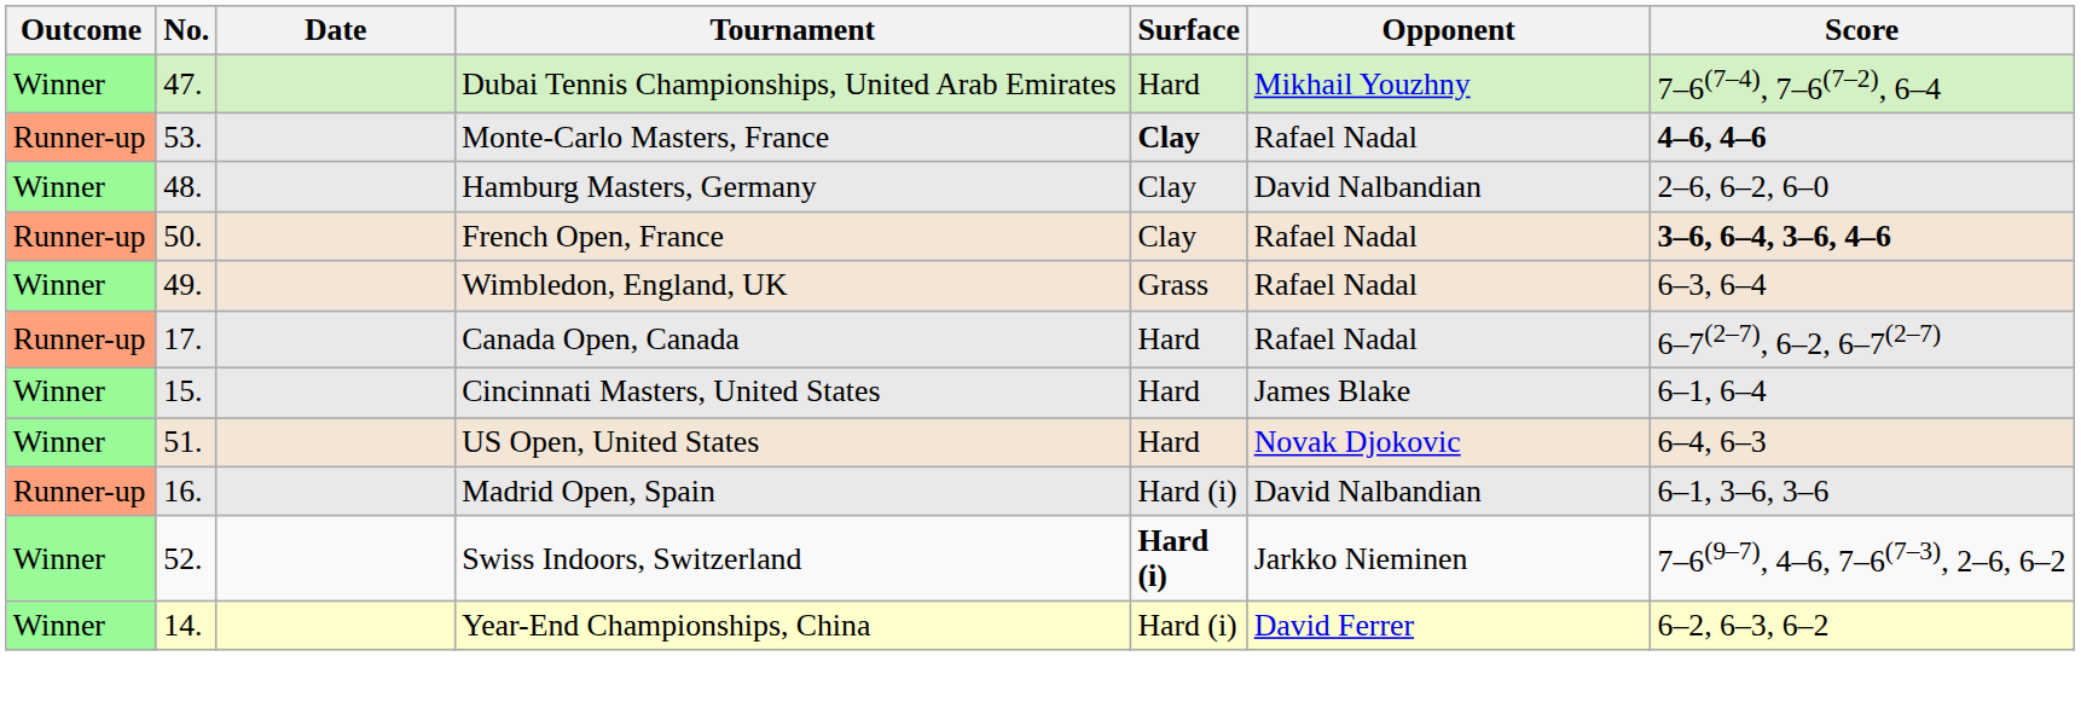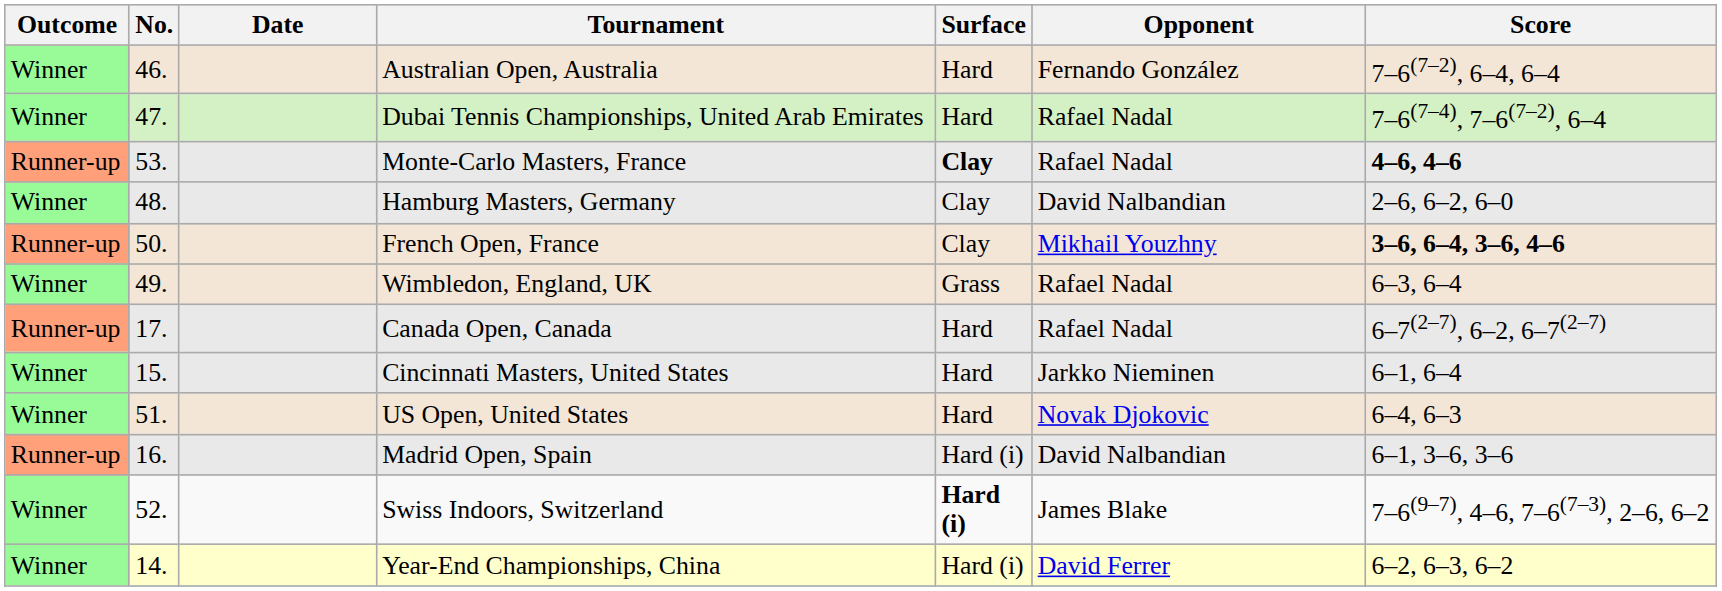 <table class="sortable wikitable">
 <tr>
 <th style="width:70px">Outcome</th>
 <th style="width:20px">No.</th>
 <th style="width:115px">Date</th>
 <th style="width:340px">Tournament</th>
 <th style="width:50px">Surface</th>
 <th style="width:200px">Opponent</th>
 <th style="width:210px" class="unsortable">Score</th>
 </tr>
+<tr style="background:#f3e6d7;">
+<td style="background:#98fb98;">Winner</td>
+<td>46.</td>
+<td></td>
+<td>Australian Open, Australia </td>
+<td>Hard</td>
+<td> Fernando González</td>
+<td>7–6<sup>(7–2)</sup>, 6–4, 6–4</td>
+</tr>
 <tr style="background:#d4f1c5;">
 <td style="background:#98fb98;">Winner</td>
 <td>47.</td>
 <td></td>
 <td>Dubai Tennis Championships, United Arab Emirates </td>
 <td>Hard</td>
-<td> <a href='#'>Mikhail Youzhny</a></td>
+<td> Rafael Nadal</td>
 <td>7–6<sup>(7–4)</sup>, 7–6<sup>(7–2)</sup>, 6–4</td>
 </tr>
 <tr style="background:#e9e9e9;">
 <td style="background:#ffa07a;">Runner-up</td>
 <td>53.</td>
 <td></td>
 <td>Monte-Carlo Masters, France </td>
 <td><strong>Clay</strong></td>
 <td> Rafael Nadal</td>
 <td><strong>4–6, 4–6</strong></td>
 </tr>
 <tr style="background:#e9e9e9;">
 <td style="background:#98fb98;">Winner</td>
 <td>48.</td>
 <td></td>
 <td>Hamburg Masters, Germany </td>
 <td>Clay</td>
 <td> David Nalbandian</td>
 <td>2–6, 6–2, 6–0</td>
 </tr>
 <tr style="background:#f3e6d7;">
 <td style="background:#ffa07a;">Runner-up</td>
 <td>50.</td>
 <td></td>
 <td>French Open, France </td>
 <td>Clay</td>
-<td> Rafael Nadal</td>
+<td> <a href='#'>Mikhail Youzhny</a></td>
 <td><strong>3–6, 6–4, 3–6, 4–6</strong></td>
 </tr>
 <tr style="background:#f3e6d7;">
 <td style="background:#98fb98;">Winner</td>
 <td>49.</td>
 <td></td>
 <td>Wimbledon, England, UK </td>
 <td>Grass</td>
 <td> Rafael Nadal</td>
 <td>6–3, 6–4</td>
 </tr>
 <tr style="background:#e9e9e9;">
 <td style="background:#ffa07a;">Runner-up</td>
 <td>17.</td>
 <td></td>
 <td>Canada Open, Canada</td>
 <td>Hard</td>
 <td> Rafael Nadal</td>
 <td>6–7<sup>(2–7)</sup>, 6–2, 6–7<sup>(2–7)</sup></td>
 </tr>
 <tr style="background:#e9e9e9;">
 <td style="background:#98fb98;">Winner</td>
 <td>15.</td>
 <td></td>
 <td>Cincinnati Masters, United States </td>
 <td>Hard</td>
-<td> James Blake</td>
+<td> Jarkko Nieminen</td>
 <td>6–1, 6–4</td>
 </tr>
 <tr style="background:#f3e6d7;">
 <td style="background:#98fb98;">Winner</td>
 <td>51.</td>
 <td></td>
 <td>US Open, United States </td>
 <td>Hard</td>
 <td> <a href='#'>Novak Djokovic</a></td>
 <td>6–4, 6–3</td>
 </tr>
 <tr style="background:#e9e9e9;">
 <td style="background:#ffa07a;">Runner-up</td>
 <td>16.</td>
 <td></td>
 <td>Madrid Open, Spain</td>
 <td>Hard (i)</td>
 <td> David Nalbandian</td>
 <td>6–1, 3–6, 3–6</td>
 </tr>
 <tr>
 <td style="background:#98fb98;">Winner</td>
 <td>52.</td>
 <td></td>
 <td>Swiss Indoors, Switzerland </td>
 <td><strong>Hard (i)</strong></td>
-<td> Jarkko Nieminen</td>
+<td> James Blake</td>
 <td>7–6<sup>(9–7)</sup>, 4–6, 7–6<sup>(7–3)</sup>, 2–6, 6–2</td>
 </tr>
 <tr style="background:#ffc;">
 <td style="background:#98fb98;">Winner</td>
 <td>14.</td>
 <td></td>
 <td>Year-End Championships, China </td>
 <td>Hard (i)</td>
 <td> <a href='#'>David Ferrer</a></td>
 <td>6–2, 6–3, 6–2</td>
 </tr>
 </table>
